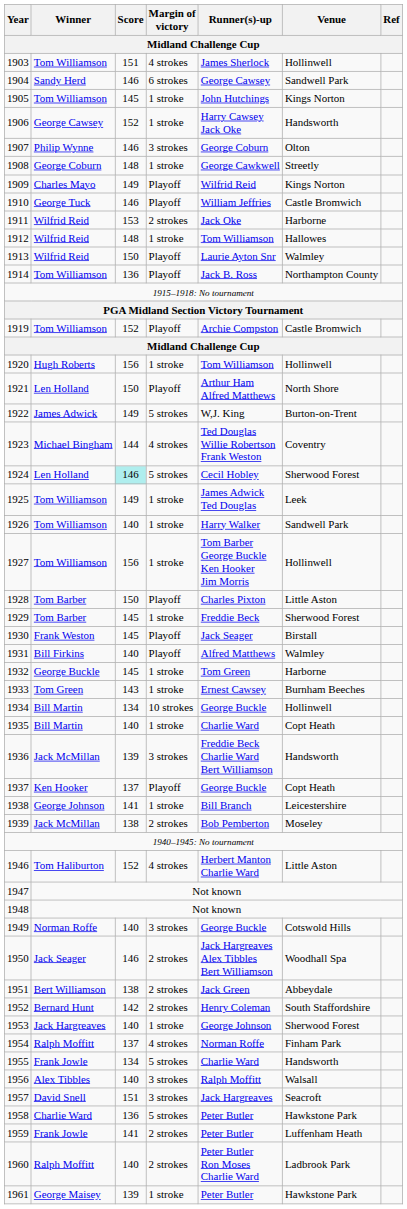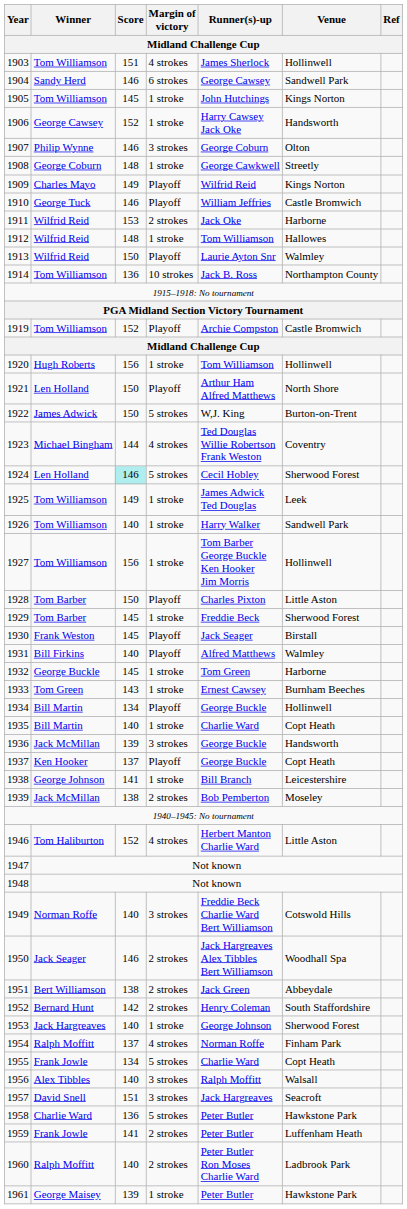 <table class=wikitable style="font-size:95%">
 <tr>
 <th>Year</th>
 <th>Winner</th>
 <th>Score</th>
 <th>Margin of<br>victory</th>
 <th>Runner(s)-up</th>
 <th>Venue</th>
 <th>Ref</th>
 </tr>
 <tr>
 <th colspan=7>Midland Challenge Cup</th>
 </tr>
 <tr>
 <td>1903</td>
 <td> <a href='#'>Tom Williamson</a></td>
 <td align=center>151</td>
 <td>4 strokes</td>
 <td> <a href='#'>James Sherlock</a></td>
 <td>Hollinwell</td>
 <td></td>
 </tr>
 <tr>
 <td>1904</td>
 <td> <a href='#'>Sandy Herd</a></td>
 <td align=center>146</td>
 <td>6 strokes</td>
 <td> <a href='#'>George Cawsey</a></td>
 <td>Sandwell Park</td>
 <td></td>
 </tr>
 <tr>
 <td>1905</td>
 <td> <a href='#'>Tom Williamson</a></td>
 <td align=center>145</td>
 <td>1 stroke</td>
 <td> <a href='#'>John Hutchings</a></td>
 <td>Kings Norton</td>
 <td></td>
 </tr>
 <tr>
 <td>1906</td>
 <td> <a href='#'>George Cawsey</a></td>
 <td align=center>152</td>
 <td>1 stroke</td>
 <td> <a href='#'>Harry Cawsey</a><br> <a href='#'>Jack Oke</a></td>
 <td>Handsworth</td>
 <td></td>
 </tr>
 <tr>
 <td>1907</td>
 <td> <a href='#'>Philip Wynne</a></td>
 <td align=center>146</td>
 <td>3 strokes</td>
 <td> <a href='#'>George Coburn</a></td>
 <td>Olton</td>
 <td></td>
 </tr>
 <tr>
 <td>1908</td>
 <td> <a href='#'>George Coburn</a></td>
 <td align=center>148</td>
 <td>1 stroke</td>
 <td> <a href='#'>George Cawkwell</a></td>
 <td>Streetly</td>
 <td></td>
 </tr>
 <tr>
 <td>1909</td>
 <td> <a href='#'>Charles Mayo</a></td>
 <td align=center>149</td>
 <td>Playoff</td>
 <td> <a href='#'>Wilfrid Reid</a></td>
 <td>Kings Norton</td>
 <td></td>
 </tr>
 <tr>
 <td>1910</td>
 <td> <a href='#'>George Tuck</a></td>
 <td align=center>146</td>
 <td>Playoff</td>
 <td> <a href='#'>William Jeffries</a></td>
 <td>Castle Bromwich</td>
 <td></td>
 </tr>
 <tr>
 <td>1911</td>
 <td> <a href='#'>Wilfrid Reid</a></td>
 <td align=center>153</td>
 <td>2 strokes</td>
 <td> <a href='#'>Jack Oke</a></td>
 <td>Harborne</td>
 <td></td>
 </tr>
 <tr>
 <td>1912</td>
 <td> <a href='#'>Wilfrid Reid</a></td>
 <td align=center>148</td>
 <td>1 stroke</td>
 <td> <a href='#'>Tom Williamson</a></td>
 <td>Hallowes</td>
 <td></td>
 </tr>
 <tr>
 <td>1913</td>
 <td> <a href='#'>Wilfrid Reid</a></td>
 <td align=center>150</td>
 <td>Playoff</td>
 <td> <a href='#'>Laurie Ayton Snr</a></td>
 <td>Walmley</td>
 <td></td>
 </tr>
 <tr>
 <td>1914</td>
 <td> <a href='#'>Tom Williamson</a></td>
 <td align=center>136</td>
-<td>Playoff</td>
+<td>10 strokes</td>
 <td> <a href='#'>Jack B. Ross</a></td>
 <td>Northampton County</td>
 <td></td>
 </tr>
 <tr>
 <td colspan=9 align=center><small><em>1915–1918: No tournament</em></small></td>
 </tr>
 <tr>
 <th colspan=7>PGA Midland Section Victory Tournament</th>
 </tr>
 <tr>
 <td>1919</td>
 <td> <a href='#'>Tom Williamson</a></td>
 <td align=center>152</td>
 <td>Playoff</td>
 <td> <a href='#'>Archie Compston</a></td>
 <td>Castle Bromwich</td>
 <td></td>
 </tr>
 <tr>
 <th colspan=7>Midland Challenge Cup</th>
 </tr>
 <tr>
 <td>1920</td>
 <td> <a href='#'>Hugh Roberts</a></td>
 <td align=center>156</td>
 <td>1 stroke</td>
 <td> <a href='#'>Tom Williamson</a></td>
 <td>Hollinwell</td>
 <td></td>
 </tr>
 <tr>
 <td>1921</td>
 <td> <a href='#'>Len Holland</a></td>
 <td align=center>150</td>
 <td>Playoff</td>
 <td> <a href='#'>Arthur Ham</a><br> <a href='#'>Alfred Matthews</a></td>
 <td>North Shore</td>
 <td></td>
 </tr>
 <tr>
 <td>1922</td>
 <td> <a href='#'>James Adwick</a></td>
-<td align=center>149</td>
+<td align=center>150</td>
 <td>5 strokes</td>
 <td>W,J. King</td>
 <td>Burton-on-Trent</td>
 <td></td>
 </tr>
 <tr>
 <td>1923</td>
 <td> <a href='#'>Michael Bingham</a></td>
 <td align=center>144</td>
 <td>4 strokes</td>
 <td> <a href='#'>Ted Douglas</a><br> <a href='#'>Willie Robertson</a><br> <a href='#'>Frank Weston</a></td>
 <td>Coventry</td>
 <td></td>
 </tr>
 <tr>
 <td>1924</td>
 <td> <a href='#'>Len Holland</a></td>
 <td align=center style="background: paleturquoise;">146</td>
 <td>5 strokes</td>
 <td> <a href='#'>Cecil Hobley</a></td>
 <td>Sherwood Forest</td>
 <td></td>
 </tr>
 <tr>
 <td>1925</td>
 <td> <a href='#'>Tom Williamson</a></td>
 <td align=center>149</td>
 <td>1 stroke</td>
 <td> <a href='#'>James Adwick</a><br> <a href='#'>Ted Douglas</a></td>
 <td>Leek</td>
 <td></td>
 </tr>
 <tr>
 <td>1926</td>
 <td> <a href='#'>Tom Williamson</a></td>
 <td align=center>140</td>
 <td>1 stroke</td>
 <td> <a href='#'>Harry Walker</a></td>
 <td>Sandwell Park</td>
 <td></td>
 </tr>
 <tr>
 <td>1927</td>
 <td> <a href='#'>Tom Williamson</a></td>
 <td align=center>156</td>
 <td>1 stroke</td>
 <td> <a href='#'>Tom Barber</a><br> <a href='#'>George Buckle</a><br> <a href='#'>Ken Hooker</a><br> <a href='#'>Jim Morris</a></td>
 <td>Hollinwell</td>
 <td></td>
 </tr>
 <tr>
 <td>1928</td>
 <td> <a href='#'>Tom Barber</a></td>
 <td align=center>150</td>
 <td>Playoff</td>
 <td> <a href='#'>Charles Pixton</a></td>
 <td>Little Aston</td>
 <td></td>
 </tr>
 <tr>
 <td>1929</td>
 <td> <a href='#'>Tom Barber</a></td>
 <td align=center>145</td>
 <td>1 stroke</td>
 <td> <a href='#'>Freddie Beck</a></td>
 <td>Sherwood Forest</td>
 <td></td>
 </tr>
 <tr>
 <td>1930</td>
 <td> <a href='#'>Frank Weston</a></td>
 <td align=center>145</td>
 <td>Playoff</td>
 <td> <a href='#'>Jack Seager</a></td>
 <td>Birstall</td>
 <td></td>
 </tr>
 <tr>
 <td>1931</td>
 <td> <a href='#'>Bill Firkins</a></td>
 <td align=center>140</td>
 <td>Playoff</td>
 <td> <a href='#'>Alfred Matthews</a></td>
 <td>Walmley</td>
 <td></td>
 </tr>
 <tr>
 <td>1932</td>
 <td> <a href='#'>George Buckle</a></td>
 <td align=center>145</td>
 <td>1 stroke</td>
 <td> <a href='#'>Tom Green</a></td>
 <td>Harborne</td>
 <td></td>
 </tr>
 <tr>
 <td>1933</td>
 <td> <a href='#'>Tom Green</a></td>
 <td align=center>143</td>
 <td>1 stroke</td>
 <td> <a href='#'>Ernest Cawsey</a></td>
 <td>Burnham Beeches</td>
 <td></td>
 </tr>
 <tr>
 <td>1934</td>
 <td> <a href='#'>Bill Martin</a></td>
 <td align=center>134</td>
-<td>10 strokes</td>
+<td>Playoff</td>
 <td> <a href='#'>George Buckle</a></td>
 <td>Hollinwell</td>
 <td></td>
 </tr>
 <tr>
 <td>1935</td>
 <td> <a href='#'>Bill Martin</a></td>
 <td align=center>140</td>
 <td>1 stroke</td>
 <td> <a href='#'>Charlie Ward</a></td>
 <td>Copt Heath</td>
 <td></td>
 </tr>
 <tr>
 <td>1936</td>
 <td> <a href='#'>Jack McMillan</a></td>
 <td align=center>139</td>
 <td>3 strokes</td>
-<td> <a href='#'>Freddie Beck</a><br> <a href='#'>Charlie Ward</a><br> <a href='#'>Bert Williamson</a></td>
+<td> <a href='#'>George Buckle</a></td>
 <td>Handsworth</td>
 <td></td>
 </tr>
 <tr>
 <td>1937</td>
 <td> <a href='#'>Ken Hooker</a></td>
 <td align=center>137</td>
 <td>Playoff</td>
 <td> <a href='#'>George Buckle</a></td>
 <td>Copt Heath</td>
 <td></td>
 </tr>
 <tr>
 <td>1938</td>
 <td> <a href='#'>George Johnson</a></td>
 <td align=center>141</td>
 <td>1 stroke</td>
 <td> <a href='#'>Bill Branch</a></td>
 <td>Leicestershire</td>
 <td></td>
 </tr>
 <tr>
 <td>1939</td>
 <td> <a href='#'>Jack McMillan</a></td>
 <td align=center>138</td>
 <td>2 strokes</td>
 <td> <a href='#'>Bob Pemberton</a></td>
 <td>Moseley</td>
 <td></td>
 </tr>
 <tr>
 <td colspan=9 align=center><small><em>1940–1945: No tournament</em></small></td>
 </tr>
 <tr>
 <td>1946</td>
 <td> <a href='#'>Tom Haliburton</a></td>
 <td align=center>152</td>
 <td>4 strokes</td>
 <td> <a href='#'>Herbert Manton</a><br> <a href='#'>Charlie Ward</a></td>
 <td>Little Aston</td>
 <td></td>
 </tr>
 <tr>
 <td>1947</td>
 <td colspan=6 align=center>Not known</td>
 </tr>
 <tr>
 <td>1948</td>
 <td colspan=6 align=center>Not known</td>
 </tr>
 <tr>
 <td>1949</td>
 <td> <a href='#'>Norman Roffe</a></td>
 <td align=center>140</td>
 <td>3 strokes</td>
-<td> <a href='#'>George Buckle</a></td>
+<td> <a href='#'>Freddie Beck</a><br> <a href='#'>Charlie Ward</a><br> <a href='#'>Bert Williamson</a></td>
 <td>Cotswold Hills</td>
 <td></td>
 </tr>
 <tr>
 <td>1950</td>
 <td> <a href='#'>Jack Seager</a></td>
 <td align=center>146</td>
 <td>2 strokes</td>
 <td> <a href='#'>Jack Hargreaves</a><br> <a href='#'>Alex Tibbles</a><br> <a href='#'>Bert Williamson</a></td>
 <td>Woodhall Spa</td>
 <td></td>
 </tr>
 <tr>
 <td>1951</td>
 <td> <a href='#'>Bert Williamson</a></td>
 <td align=center>138</td>
 <td>2 strokes</td>
 <td> <a href='#'>Jack Green</a></td>
 <td>Abbeydale</td>
 <td></td>
 </tr>
 <tr>
 <td>1952</td>
 <td> <a href='#'>Bernard Hunt</a></td>
 <td align=center>142</td>
 <td>2 strokes</td>
 <td> <a href='#'>Henry Coleman</a></td>
 <td>South Staffordshire</td>
 <td></td>
 </tr>
 <tr>
 <td>1953</td>
 <td> <a href='#'>Jack Hargreaves</a></td>
 <td align=center>140</td>
 <td>1 stroke</td>
 <td> <a href='#'>George Johnson</a></td>
 <td>Sherwood Forest</td>
 <td></td>
 </tr>
 <tr>
 <td>1954</td>
 <td> <a href='#'>Ralph Moffitt</a></td>
 <td align=center>137</td>
 <td>4 strokes</td>
 <td> <a href='#'>Norman Roffe</a></td>
 <td>Finham Park</td>
 <td></td>
 </tr>
 <tr>
 <td>1955</td>
 <td> <a href='#'>Frank Jowle</a></td>
 <td align=center>134</td>
 <td>5 strokes</td>
 <td> <a href='#'>Charlie Ward</a></td>
-<td>Handsworth</td>
+<td>Copt Heath</td>
 <td></td>
 </tr>
 <tr>
 <td>1956</td>
 <td> <a href='#'>Alex Tibbles</a></td>
 <td align=center>140</td>
 <td>3 strokes</td>
 <td> <a href='#'>Ralph Moffitt</a></td>
 <td>Walsall</td>
 <td></td>
 </tr>
 <tr>
 <td>1957</td>
 <td> <a href='#'>David Snell</a></td>
 <td align=center>151</td>
 <td>3 strokes</td>
 <td> <a href='#'>Jack Hargreaves</a></td>
 <td>Seacroft</td>
 <td></td>
 </tr>
 <tr>
 <td>1958</td>
 <td> <a href='#'>Charlie Ward</a></td>
 <td align=center>136</td>
 <td>5 strokes</td>
 <td> <a href='#'>Peter Butler</a></td>
 <td>Hawkstone Park</td>
 <td></td>
 </tr>
 <tr>
 <td>1959</td>
 <td> <a href='#'>Frank Jowle</a></td>
 <td align=center>141</td>
 <td>2 strokes</td>
 <td> <a href='#'>Peter Butler</a></td>
 <td>Luffenham Heath</td>
 <td></td>
 </tr>
 <tr>
 <td>1960</td>
 <td> <a href='#'>Ralph Moffitt</a></td>
 <td align=center>140</td>
 <td>2 strokes</td>
 <td> <a href='#'>Peter Butler</a><br> <a href='#'>Ron Moses</a><br> <a href='#'>Charlie Ward</a></td>
 <td>Ladbrook Park</td>
 <td></td>
 </tr>
 <tr>
 <td>1961</td>
 <td> <a href='#'>George Maisey</a></td>
 <td align=center>139</td>
 <td>1 stroke</td>
 <td> <a href='#'>Peter Butler</a></td>
 <td>Hawkstone Park</td>
 <td></td>
 </tr>
 </table>
